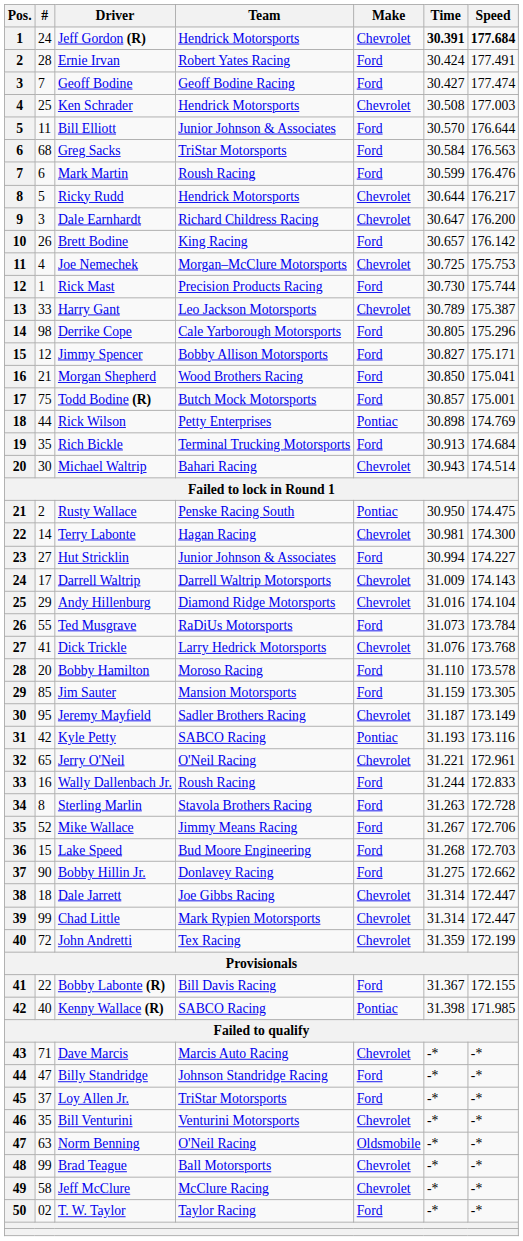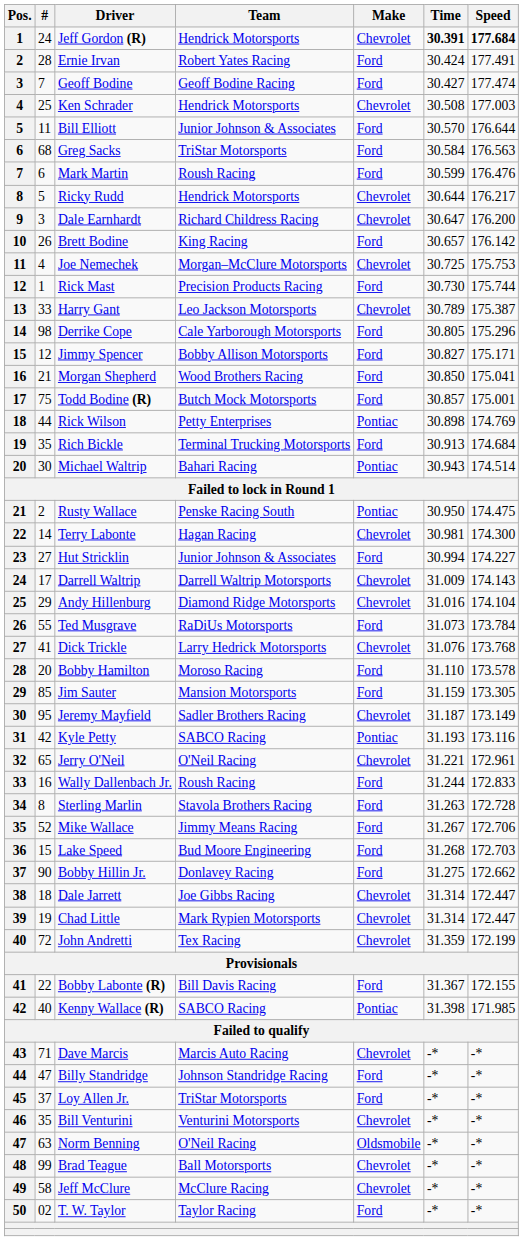 <table class="wikitable" style="font-size:95%">
 <tr>
 <th>Pos.</th>
 <th>#</th>
 <th>Driver</th>
 <th>Team</th>
 <th>Make</th>
 <th>Time</th>
 <th>Speed</th>
 </tr>
 <tr>
 <th>1</th>
 <td>24</td>
 <td><a href='#'>Jeff Gordon</a> <strong>(R)</strong></td>
 <td><a href='#'>Hendrick Motorsports</a></td>
 <td><a href='#'>Chevrolet</a></td>
 <td><strong>30.391</strong></td>
 <td><strong>177.684</strong></td>
 </tr>
 <tr>
 <th>2</th>
 <td>28</td>
 <td><a href='#'>Ernie Irvan</a></td>
 <td><a href='#'>Robert Yates Racing</a></td>
 <td><a href='#'>Ford</a></td>
 <td>30.424</td>
 <td>177.491</td>
 </tr>
 <tr>
 <th>3</th>
 <td>7</td>
 <td><a href='#'>Geoff Bodine</a></td>
 <td><a href='#'>Geoff Bodine Racing</a></td>
 <td><a href='#'>Ford</a></td>
 <td>30.427</td>
 <td>177.474</td>
 </tr>
 <tr>
 <th>4</th>
 <td>25</td>
 <td><a href='#'>Ken Schrader</a></td>
 <td><a href='#'>Hendrick Motorsports</a></td>
 <td><a href='#'>Chevrolet</a></td>
 <td>30.508</td>
 <td>177.003</td>
 </tr>
 <tr>
 <th>5</th>
 <td>11</td>
 <td><a href='#'>Bill Elliott</a></td>
 <td><a href='#'>Junior Johnson & Associates</a></td>
 <td><a href='#'>Ford</a></td>
 <td>30.570</td>
 <td>176.644</td>
 </tr>
 <tr>
 <th>6</th>
 <td>68</td>
 <td><a href='#'>Greg Sacks</a></td>
 <td><a href='#'>TriStar Motorsports</a></td>
 <td><a href='#'>Ford</a></td>
 <td>30.584</td>
 <td>176.563</td>
 </tr>
 <tr>
 <th>7</th>
 <td>6</td>
 <td><a href='#'>Mark Martin</a></td>
 <td><a href='#'>Roush Racing</a></td>
 <td><a href='#'>Ford</a></td>
 <td>30.599</td>
 <td>176.476</td>
 </tr>
 <tr>
 <th>8</th>
 <td>5</td>
 <td><a href='#'>Ricky Rudd</a></td>
 <td><a href='#'>Hendrick Motorsports</a></td>
 <td><a href='#'>Chevrolet</a></td>
 <td>30.644</td>
 <td>176.217</td>
 </tr>
 <tr>
 <th>9</th>
 <td>3</td>
 <td><a href='#'>Dale Earnhardt</a></td>
 <td><a href='#'>Richard Childress Racing</a></td>
 <td><a href='#'>Chevrolet</a></td>
 <td>30.647</td>
 <td>176.200</td>
 </tr>
 <tr>
 <th>10</th>
 <td>26</td>
 <td><a href='#'>Brett Bodine</a></td>
 <td><a href='#'>King Racing</a></td>
 <td><a href='#'>Ford</a></td>
 <td>30.657</td>
 <td>176.142</td>
 </tr>
 <tr>
 <th>11</th>
 <td>4</td>
 <td><a href='#'>Joe Nemechek</a></td>
 <td><a href='#'>Morgan–McClure Motorsports</a></td>
 <td><a href='#'>Chevrolet</a></td>
 <td>30.725</td>
 <td>175.753</td>
 </tr>
 <tr>
 <th>12</th>
 <td>1</td>
 <td><a href='#'>Rick Mast</a></td>
 <td><a href='#'>Precision Products Racing</a></td>
 <td><a href='#'>Ford</a></td>
 <td>30.730</td>
 <td>175.744</td>
 </tr>
 <tr>
 <th>13</th>
 <td>33</td>
 <td><a href='#'>Harry Gant</a></td>
 <td><a href='#'>Leo Jackson Motorsports</a></td>
 <td><a href='#'>Chevrolet</a></td>
 <td>30.789</td>
 <td>175.387</td>
 </tr>
 <tr>
 <th>14</th>
 <td>98</td>
 <td><a href='#'>Derrike Cope</a></td>
 <td><a href='#'>Cale Yarborough Motorsports</a></td>
 <td><a href='#'>Ford</a></td>
 <td>30.805</td>
 <td>175.296</td>
 </tr>
 <tr>
 <th>15</th>
 <td>12</td>
 <td><a href='#'>Jimmy Spencer</a></td>
 <td><a href='#'>Bobby Allison Motorsports</a></td>
 <td><a href='#'>Ford</a></td>
 <td>30.827</td>
 <td>175.171</td>
 </tr>
 <tr>
 <th>16</th>
 <td>21</td>
 <td><a href='#'>Morgan Shepherd</a></td>
 <td><a href='#'>Wood Brothers Racing</a></td>
 <td><a href='#'>Ford</a></td>
 <td>30.850</td>
 <td>175.041</td>
 </tr>
 <tr>
 <th>17</th>
 <td>75</td>
 <td><a href='#'>Todd Bodine</a> <strong>(R)</strong></td>
 <td><a href='#'>Butch Mock Motorsports</a></td>
 <td><a href='#'>Ford</a></td>
 <td>30.857</td>
 <td>175.001</td>
 </tr>
 <tr>
 <th>18</th>
 <td>44</td>
 <td><a href='#'>Rick Wilson</a></td>
 <td><a href='#'>Petty Enterprises</a></td>
 <td><a href='#'>Pontiac</a></td>
 <td>30.898</td>
 <td>174.769</td>
 </tr>
 <tr>
 <th>19</th>
 <td>35</td>
 <td><a href='#'>Rich Bickle</a></td>
 <td><a href='#'>Terminal Trucking Motorsports</a></td>
 <td><a href='#'>Ford</a></td>
 <td>30.913</td>
 <td>174.684</td>
 </tr>
 <tr>
 <th>20</th>
 <td>30</td>
 <td><a href='#'>Michael Waltrip</a></td>
 <td><a href='#'>Bahari Racing</a></td>
-<td><a href='#'>Chevrolet</a></td>
+<td><a href='#'>Pontiac</a></td>
 <td>30.943</td>
 <td>174.514</td>
 </tr>
 <tr>
 <th colspan="7">Failed to lock in Round 1</th>
 </tr>
 <tr>
 <th>21</th>
 <td>2</td>
 <td><a href='#'>Rusty Wallace</a></td>
 <td><a href='#'>Penske Racing South</a></td>
 <td><a href='#'>Pontiac</a></td>
 <td>30.950</td>
 <td>174.475</td>
 </tr>
 <tr>
 <th>22</th>
 <td>14</td>
 <td><a href='#'>Terry Labonte</a></td>
 <td><a href='#'>Hagan Racing</a></td>
 <td><a href='#'>Chevrolet</a></td>
 <td>30.981</td>
 <td>174.300</td>
 </tr>
 <tr>
 <th>23</th>
 <td>27</td>
 <td><a href='#'>Hut Stricklin</a></td>
 <td><a href='#'>Junior Johnson & Associates</a></td>
 <td><a href='#'>Ford</a></td>
 <td>30.994</td>
 <td>174.227</td>
 </tr>
 <tr>
 <th>24</th>
 <td>17</td>
 <td><a href='#'>Darrell Waltrip</a></td>
 <td><a href='#'>Darrell Waltrip Motorsports</a></td>
 <td><a href='#'>Chevrolet</a></td>
 <td>31.009</td>
 <td>174.143</td>
 </tr>
 <tr>
 <th>25</th>
 <td>29</td>
 <td><a href='#'>Andy Hillenburg</a></td>
 <td><a href='#'>Diamond Ridge Motorsports</a></td>
 <td><a href='#'>Chevrolet</a></td>
 <td>31.016</td>
 <td>174.104</td>
 </tr>
 <tr>
 <th>26</th>
 <td>55</td>
 <td><a href='#'>Ted Musgrave</a></td>
 <td><a href='#'>RaDiUs Motorsports</a></td>
 <td><a href='#'>Ford</a></td>
 <td>31.073</td>
 <td>173.784</td>
 </tr>
 <tr>
 <th>27</th>
 <td>41</td>
 <td><a href='#'>Dick Trickle</a></td>
 <td><a href='#'>Larry Hedrick Motorsports</a></td>
 <td><a href='#'>Chevrolet</a></td>
 <td>31.076</td>
 <td>173.768</td>
 </tr>
 <tr>
 <th>28</th>
 <td>20</td>
 <td><a href='#'>Bobby Hamilton</a></td>
 <td><a href='#'>Moroso Racing</a></td>
 <td><a href='#'>Ford</a></td>
 <td>31.110</td>
 <td>173.578</td>
 </tr>
 <tr>
 <th>29</th>
 <td>85</td>
 <td><a href='#'>Jim Sauter</a></td>
 <td><a href='#'>Mansion Motorsports</a></td>
 <td><a href='#'>Ford</a></td>
 <td>31.159</td>
 <td>173.305</td>
 </tr>
 <tr>
 <th>30</th>
 <td>95</td>
 <td><a href='#'>Jeremy Mayfield</a></td>
 <td><a href='#'>Sadler Brothers Racing</a></td>
 <td><a href='#'>Chevrolet</a></td>
 <td>31.187</td>
 <td>173.149</td>
 </tr>
 <tr>
 <th>31</th>
 <td>42</td>
 <td><a href='#'>Kyle Petty</a></td>
 <td><a href='#'>SABCO Racing</a></td>
 <td><a href='#'>Pontiac</a></td>
 <td>31.193</td>
 <td>173.116</td>
 </tr>
 <tr>
 <th>32</th>
 <td>65</td>
 <td><a href='#'>Jerry O'Neil</a></td>
 <td><a href='#'>O'Neil Racing</a></td>
 <td><a href='#'>Chevrolet</a></td>
 <td>31.221</td>
 <td>172.961</td>
 </tr>
 <tr>
 <th>33</th>
 <td>16</td>
 <td><a href='#'>Wally Dallenbach Jr.</a></td>
 <td><a href='#'>Roush Racing</a></td>
 <td><a href='#'>Ford</a></td>
 <td>31.244</td>
 <td>172.833</td>
 </tr>
 <tr>
 <th>34</th>
 <td>8</td>
 <td><a href='#'>Sterling Marlin</a></td>
 <td><a href='#'>Stavola Brothers Racing</a></td>
 <td><a href='#'>Ford</a></td>
 <td>31.263</td>
 <td>172.728</td>
 </tr>
 <tr>
 <th>35</th>
 <td>52</td>
 <td><a href='#'>Mike Wallace</a></td>
 <td><a href='#'>Jimmy Means Racing</a></td>
 <td><a href='#'>Ford</a></td>
 <td>31.267</td>
 <td>172.706</td>
 </tr>
 <tr>
 <th>36</th>
 <td>15</td>
 <td><a href='#'>Lake Speed</a></td>
 <td><a href='#'>Bud Moore Engineering</a></td>
 <td><a href='#'>Ford</a></td>
 <td>31.268</td>
 <td>172.703</td>
 </tr>
 <tr>
 <th>37</th>
 <td>90</td>
 <td><a href='#'>Bobby Hillin Jr.</a></td>
 <td><a href='#'>Donlavey Racing</a></td>
 <td><a href='#'>Ford</a></td>
 <td>31.275</td>
 <td>172.662</td>
 </tr>
 <tr>
 <th>38</th>
 <td>18</td>
 <td><a href='#'>Dale Jarrett</a></td>
 <td><a href='#'>Joe Gibbs Racing</a></td>
 <td><a href='#'>Chevrolet</a></td>
 <td>31.314</td>
 <td>172.447</td>
 </tr>
 <tr>
 <th>39</th>
-<td>99</td>
+<td>19</td>
 <td><a href='#'>Chad Little</a></td>
 <td><a href='#'>Mark Rypien Motorsports</a></td>
 <td><a href='#'>Chevrolet</a></td>
 <td>31.314</td>
 <td>172.447</td>
 </tr>
 <tr>
 <th>40</th>
 <td>72</td>
 <td><a href='#'>John Andretti</a></td>
 <td><a href='#'>Tex Racing</a></td>
 <td><a href='#'>Chevrolet</a></td>
 <td>31.359</td>
 <td>172.199</td>
 </tr>
 <tr>
 <th colspan="7">Provisionals</th>
 </tr>
 <tr>
 <th>41</th>
 <td>22</td>
 <td><a href='#'>Bobby Labonte</a> <strong>(R)</strong></td>
 <td><a href='#'>Bill Davis Racing</a></td>
 <td><a href='#'>Ford</a></td>
 <td>31.367</td>
 <td>172.155</td>
 </tr>
 <tr>
 <th>42</th>
 <td>40</td>
 <td><a href='#'>Kenny Wallace</a> <strong>(R)</strong></td>
 <td><a href='#'>SABCO Racing</a></td>
 <td><a href='#'>Pontiac</a></td>
 <td>31.398</td>
 <td>171.985</td>
 </tr>
 <tr>
 <th colspan="7">Failed to qualify</th>
 </tr>
 <tr>
 <th>43</th>
 <td>71</td>
 <td><a href='#'>Dave Marcis</a></td>
 <td><a href='#'>Marcis Auto Racing</a></td>
 <td><a href='#'>Chevrolet</a></td>
 <td>-*</td>
 <td>-*</td>
 </tr>
 <tr>
 <th>44</th>
 <td>47</td>
 <td><a href='#'>Billy Standridge</a></td>
 <td><a href='#'>Johnson Standridge Racing</a></td>
 <td><a href='#'>Ford</a></td>
 <td>-*</td>
 <td>-*</td>
 </tr>
 <tr>
 <th>45</th>
 <td>37</td>
 <td><a href='#'>Loy Allen Jr.</a></td>
 <td><a href='#'>TriStar Motorsports</a></td>
 <td><a href='#'>Ford</a></td>
 <td>-*</td>
 <td>-*</td>
 </tr>
 <tr>
 <th>46</th>
 <td>35</td>
 <td><a href='#'>Bill Venturini</a></td>
 <td><a href='#'>Venturini Motorsports</a></td>
 <td><a href='#'>Chevrolet</a></td>
 <td>-*</td>
 <td>-*</td>
 </tr>
 <tr>
 <th>47</th>
 <td>63</td>
 <td><a href='#'>Norm Benning</a></td>
 <td><a href='#'>O'Neil Racing</a></td>
 <td><a href='#'>Oldsmobile</a></td>
 <td>-*</td>
 <td>-*</td>
 </tr>
 <tr>
 <th>48</th>
 <td>99</td>
 <td><a href='#'>Brad Teague</a></td>
 <td><a href='#'>Ball Motorsports</a></td>
 <td><a href='#'>Chevrolet</a></td>
 <td>-*</td>
 <td>-*</td>
 </tr>
 <tr>
 <th>49</th>
 <td>58</td>
 <td><a href='#'>Jeff McClure</a></td>
 <td><a href='#'>McClure Racing</a></td>
 <td><a href='#'>Chevrolet</a></td>
 <td>-*</td>
 <td>-*</td>
 </tr>
 <tr>
 <th>50</th>
 <td>02</td>
 <td><a href='#'>T. W. Taylor</a></td>
 <td><a href='#'>Taylor Racing</a></td>
 <td><a href='#'>Ford</a></td>
 <td>-*</td>
 <td>-*</td>
 </tr>
 <tr>
 <th colspan="7"></th>
 </tr>
 <tr>
 <th colspan="7"></th>
 </tr>
 </table>
